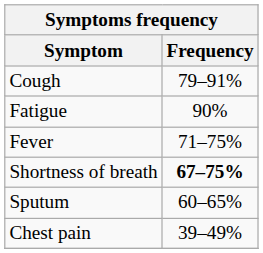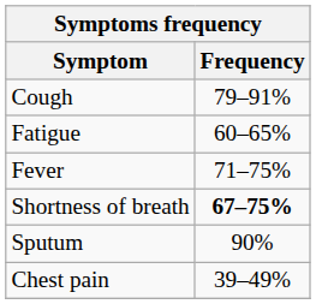 <table class="wikitable" align="right" style="margin-left:0.4em;">
 <tr>
 <th colspan=2>Symptoms frequency</th>
 </tr>
 <tr>
 <th>Symptom</th>
 <th>Frequency</th>
 </tr>
 <tr>
 <td>Cough</td>
 <td style="text-align: center;">79–91%</td>
 </tr>
 <tr>
 <td>Fatigue</td>
-<td style="text-align: center;">90%</td>
+<td style="text-align: center;">60–65%</td>
 </tr>
 <tr>
 <td>Fever</td>
 <td style="text-align: center;">71–75%</td>
 </tr>
 <tr>
 <td>Shortness of breath</td>
 <td style="text-align: center;"><strong>67–75%</strong></td>
 </tr>
 <tr>
 <td>Sputum</td>
-<td style="text-align: center;">60–65%</td>
+<td style="text-align: center;">90%</td>
 </tr>
 <tr>
 <td>Chest pain</td>
 <td style="text-align: center;">39–49%</td>
 </tr>
 <tr>
 </tr>
 </table>
